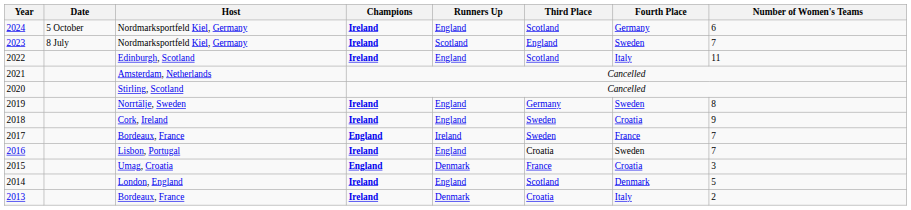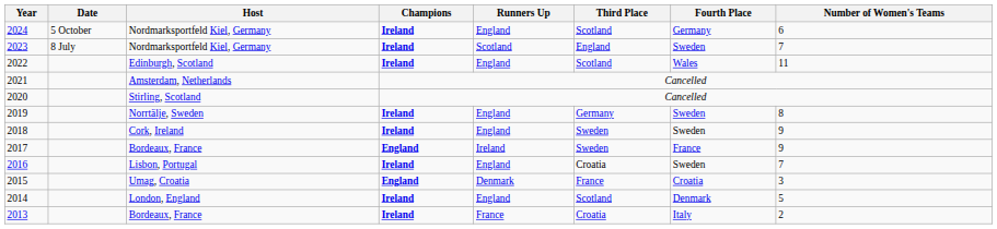 <table class="wikitable" style="font-size:90%; width: 70%;">
 <tr>
 <th>Year</th>
 <th>Date</th>
 <th>Host</th>
 <th>Champions</th>
 <th>Runners Up</th>
 <th>Third Place</th>
 <th>Fourth Place</th>
 <th>Number of Women's Teams</th>
 </tr>
 <tr>
 <td><a href='#'>2024</a></td>
 <td>5 October</td>
 <td> Nordmarksportfeld <a href='#'>Kiel</a>, <a href='#'>Germany</a></td>
 <td><strong> <a href='#'>Ireland</a></strong></td>
 <td> <a href='#'>England</a></td>
 <td> <a href='#'>Scotland</a></td>
 <td> <a href='#'>Germany</a></td>
 <td>6</td>
 </tr>
 <tr>
 <td><a href='#'>2023</a></td>
 <td>8 July</td>
 <td> Nordmarksportfeld <a href='#'>Kiel</a>, <a href='#'>Germany</a></td>
 <td><strong> <a href='#'>Ireland</a></strong></td>
 <td> <a href='#'>Scotland</a></td>
 <td> <a href='#'>England</a></td>
 <td> <a href='#'>Sweden</a></td>
 <td>7</td>
 </tr>
 <tr>
 <td>2022</td>
 <td></td>
 <td> <a href='#'>Edinburgh</a>, <a href='#'>Scotland</a></td>
 <td> <a href='#'><strong>Ireland</strong></a></td>
 <td> <a href='#'>England</a></td>
 <td> <a href='#'>Scotland</a></td>
-<td> <a href='#'>Italy</a></td>
+<td> <a href='#'>Wales</a></td>
 <td>11</td>
 </tr>
 <tr>
 <td>2021</td>
 <td></td>
 <td> <a href='#'>Amsterdam</a>, <a href='#'>Netherlands</a></td>
 <td align=center colspan=5><em>Cancelled</em></td>
 </tr>
 <tr>
 <td>2020</td>
 <td></td>
 <td> <a href='#'>Stirling</a>, <a href='#'>Scotland</a></td>
 <td align=center colspan=5><em>Cancelled</em></td>
 </tr>
 <tr>
 <td>2019</td>
 <td></td>
 <td> <a href='#'>Norrtälje</a>, <a href='#'>Sweden</a></td>
 <td><strong> <a href='#'>Ireland</a></strong></td>
 <td> <a href='#'>England</a></td>
 <td> <a href='#'>Germany</a></td>
 <td> <a href='#'>Sweden</a></td>
 <td>8</td>
 </tr>
 <tr>
 <td>2018</td>
 <td></td>
 <td> <a href='#'>Cork</a>, <a href='#'>Ireland</a></td>
 <td><strong> <a href='#'>Ireland</a></strong></td>
 <td> <a href='#'>England</a></td>
 <td> <a href='#'>Sweden</a></td>
-<td> <a href='#'>Croatia</a></td>
+<td> Sweden</td>
 <td>9</td>
 </tr>
 <tr>
 <td>2017</td>
 <td></td>
 <td> <a href='#'>Bordeaux</a>, <a href='#'>France</a></td>
 <td><strong> <a href='#'>England</a></strong></td>
 <td> <a href='#'>Ireland</a></td>
 <td> <a href='#'>Sweden</a></td>
 <td> <a href='#'>France</a></td>
-<td>7</td>
+<td>9</td>
 </tr>
 <tr>
 <td><a href='#'>2016</a></td>
 <td></td>
 <td> <a href='#'>Lisbon</a>, <a href='#'>Portugal</a></td>
 <td> <a href='#'><strong>Ireland</strong></a></td>
 <td> <a href='#'>England</a></td>
 <td> Croatia</td>
 <td> Sweden</td>
 <td>7</td>
 </tr>
 <tr>
 <td>2015</td>
 <td></td>
 <td> <a href='#'>Umag</a>, <a href='#'>Croatia</a></td>
 <td><strong> <a href='#'>England</a></strong></td>
 <td> <a href='#'>Denmark</a></td>
 <td> <a href='#'>France</a></td>
 <td> <a href='#'>Croatia</a></td>
 <td>3</td>
 </tr>
 <tr>
 <td>2014</td>
 <td></td>
 <td> <a href='#'>London</a>, <a href='#'>England</a></td>
 <td> <a href='#'><strong>Ireland</strong></a></td>
 <td> <a href='#'>England</a></td>
 <td> <a href='#'>Scotland</a></td>
 <td> <a href='#'>Denmark</a></td>
 <td>5</td>
 </tr>
 <tr>
 <td><a href='#'>2013</a></td>
 <td></td>
 <td> <a href='#'>Bordeaux</a>, <a href='#'>France</a></td>
 <td><strong> <a href='#'>Ireland</a></strong></td>
-<td> <a href='#'>Denmark</a></td>
+<td> <a href='#'>France</a></td>
 <td> <a href='#'>Croatia</a></td>
 <td> <a href='#'>Italy</a></td>
 <td>2</td>
 </tr>
 </table>
